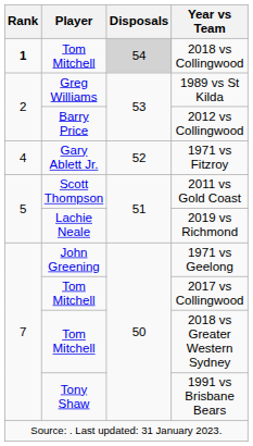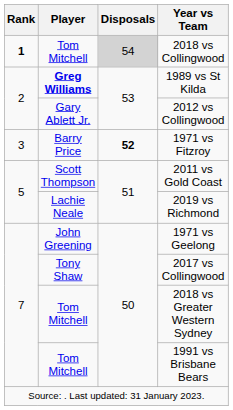 <table class="wikitable" style="text-align:center; width:50%;">
 <tr>
 <th>Rank</th>
 <th>Player</th>
 <th>Disposals</th>
 <th>Year vs Team</th>
 </tr>
 <tr>
 <td rowspan=1><strong>1</strong></td>
 <td><a href='#'>Tom Mitchell</a></td>
 <td style="background: lightgrey;">54</td>
 <td>2018 vs Collingwood</td>
 </tr>
 <tr>
 <td rowspan=2>2</td>
-<td><a href='#'>Greg Williams</a></td>
+<td><strong><a href='#'>Greg Williams</a></strong></td>
 <td rowspan="2">53</td>
 <td>1989 vs St Kilda</td>
 </tr>
 <tr>
-<td><a href='#'>Barry Price</a></td>
+<td><a href='#'>Gary Ablett Jr.</a></td>
 <td>2012 vs Collingwood</td>
 </tr>
 <tr>
-<td>4</td>
-<td><a href='#'>Gary Ablett Jr.</a></td>
-<td>52</td>
+<td>3</td>
+<td><a href='#'>Barry Price</a></td>
+<td><strong>52</strong></td>
 <td>1971 vs Fitzroy</td>
 </tr>
 <tr>
 <td rowspan=2>5</td>
 <td><a href='#'>Scott Thompson</a></td>
 <td rowspan="2">51</td>
 <td>2011 vs Gold Coast</td>
 </tr>
 <tr>
 <td><a href='#'>Lachie Neale</a></td>
 <td>2019 vs Richmond</td>
 </tr>
 <tr>
 <td rowspan="4">7</td>
 <td><a href='#'>John Greening</a></td>
 <td rowspan="4">50</td>
 <td>1971 vs Geelong</td>
 </tr>
 <tr>
-<td><a href='#'>Tom Mitchell</a></td>
+<td><a href='#'>Tony Shaw</a></td>
 <td>2017 vs Collingwood</td>
 </tr>
 <tr>
 <td><a href='#'>Tom Mitchell</a></td>
 <td>2018 vs Greater Western Sydney</td>
 </tr>
 <tr>
-<td><a href='#'>Tony Shaw</a></td>
+<td><a href='#'>Tom Mitchell</a></td>
 <td>1991 vs Brisbane Bears</td>
 </tr>
 <tr>
 <td colspan="4"><small>Source: . Last updated: 31 January 2023.</small></td>
 </tr>
 </table>
